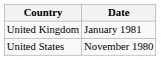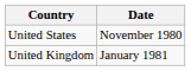 <table class="wikitable plainrowheaders">
 <tr>
 <th scope="col">Country</th>
 <th scope="col">Date</th>
 </tr>
 <tr>
+<td>United States</td>
+<td>November 1980</td>
+</tr>
+<tr>
 <td>United Kingdom</td>
 <td>January 1981</td>
 </tr>
-<tr>
-<td>United States</td>
-<td>November 1980</td>
-</tr>
 </table>
